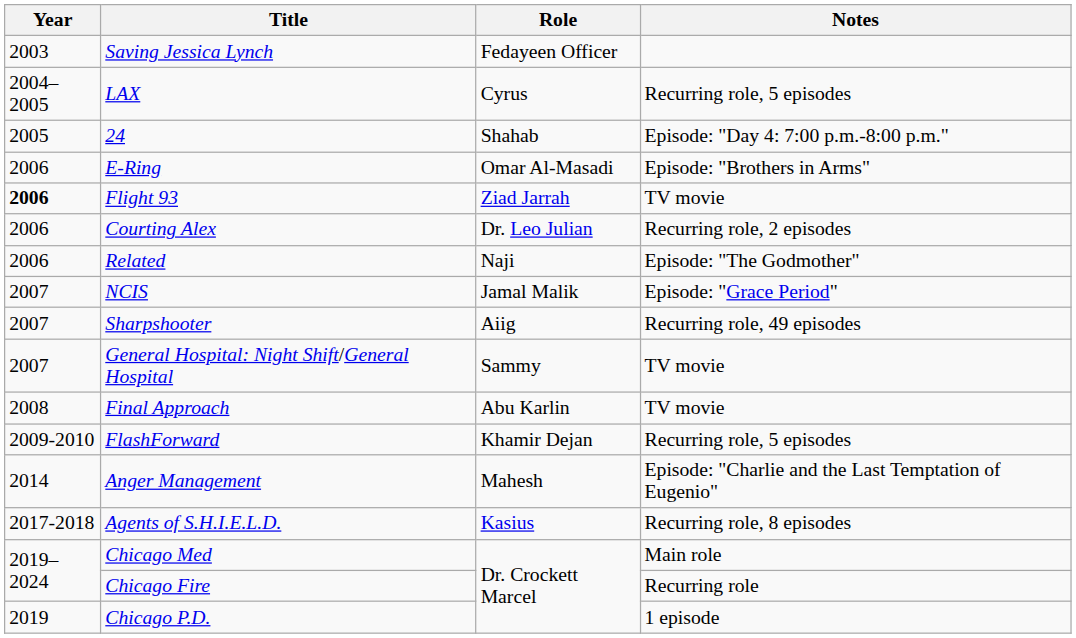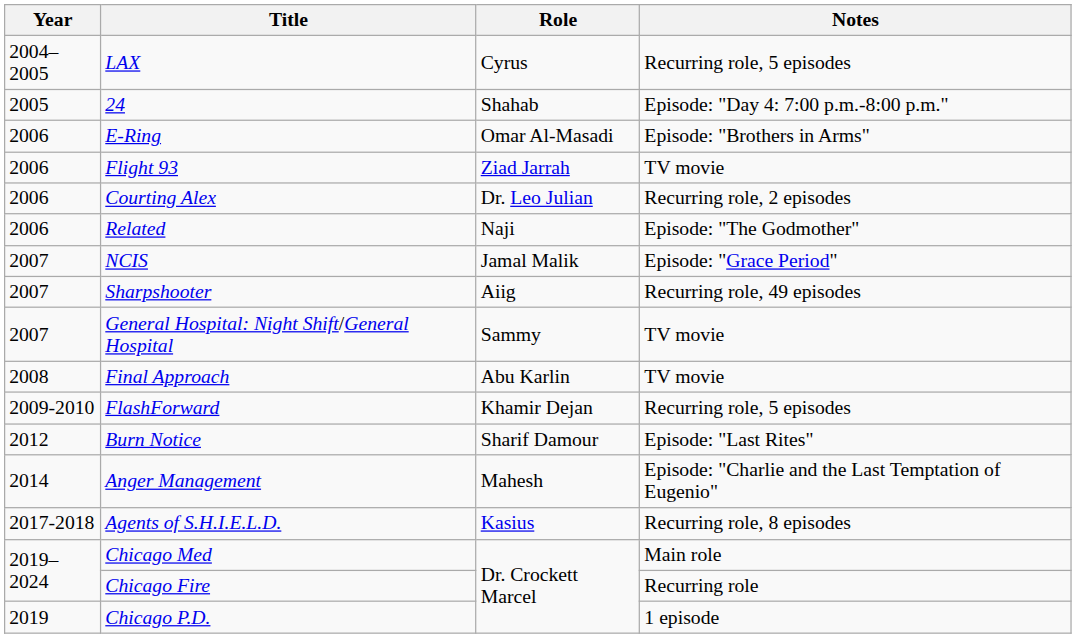 <table class="wikitable sortable">
 <tr>
 <th>Year</th>
 <th>Title</th>
 <th>Role</th>
 <th>Notes</th>
-</tr>
-<tr>
-<td>2003</td>
-<td><em><a href='#'>Saving Jessica Lynch</a></em></td>
-<td>Fedayeen Officer</td>
-<td></td>
 </tr>
 <tr>
 <td>2004–2005</td>
 <td><em><a href='#'>LAX</a></em></td>
 <td>Cyrus</td>
 <td>Recurring role, 5 episodes</td>
 </tr>
 <tr>
 <td>2005</td>
 <td><em><a href='#'>24</a></em></td>
 <td>Shahab</td>
 <td>Episode: "Day 4: 7:00 p.m.-8:00 p.m."</td>
 </tr>
 <tr>
 <td>2006</td>
 <td><em><a href='#'>E-Ring</a></em></td>
 <td>Omar Al-Masadi</td>
 <td>Episode: "Brothers in Arms"</td>
 </tr>
 <tr>
-<td><strong>2006</strong></td>
+<td>2006</td>
 <td><em><a href='#'>Flight 93</a></em></td>
 <td><a href='#'>Ziad Jarrah</a></td>
 <td>TV movie</td>
 </tr>
 <tr>
 <td>2006</td>
 <td><em><a href='#'>Courting Alex</a></em></td>
 <td>Dr. <a href='#'>Leo Julian</a></td>
 <td>Recurring role, 2 episodes</td>
 </tr>
 <tr>
 <td>2006</td>
 <td><em><a href='#'>Related</a></em></td>
 <td>Naji</td>
 <td>Episode: "The Godmother"</td>
 </tr>
 <tr>
 <td>2007</td>
 <td><em><a href='#'>NCIS</a></em></td>
 <td>Jamal Malik</td>
 <td>Episode: "<a href='#'>Grace Period</a>"</td>
 </tr>
 <tr>
 <td>2007</td>
 <td><em><a href='#'>Sharpshooter</a></em></td>
 <td>Aiig</td>
 <td>Recurring role, 49 episodes</td>
 </tr>
 <tr>
 <td>2007</td>
 <td><em><a href='#'>General Hospital: Night Shift</a></em>/<em><a href='#'>General Hospital</a></em></td>
 <td>Sammy</td>
 <td>TV movie</td>
 </tr>
 <tr>
 <td>2008</td>
 <td><em><a href='#'>Final Approach</a></em></td>
 <td>Abu Karlin</td>
 <td>TV movie</td>
 </tr>
 <tr>
 <td>2009-2010</td>
 <td><em><a href='#'>FlashForward</a></em></td>
 <td>Khamir Dejan</td>
 <td>Recurring role, 5 episodes</td>
 </tr>
 <tr>
+<td>2012</td>
+<td><em><a href='#'>Burn Notice</a></em></td>
+<td>Sharif Damour</td>
+<td>Episode: "Last Rites"</td>
+</tr>
+<tr>
 <td>2014</td>
 <td><em><a href='#'>Anger Management</a></em></td>
 <td>Mahesh</td>
 <td>Episode: "Charlie and the Last Temptation of Eugenio"</td>
 </tr>
 <tr>
 <td>2017-2018</td>
 <td><em><a href='#'>Agents of S.H.I.E.L.D.</a></em></td>
 <td><a href='#'>Kasius</a></td>
 <td>Recurring role, 8 episodes</td>
 </tr>
 <tr>
 <td rowspan="2">2019–2024</td>
 <td><em><a href='#'>Chicago Med</a></em></td>
 <td rowspan="3">Dr. Crockett Marcel</td>
 <td>Main role</td>
 </tr>
 <tr>
 <td><em><a href='#'>Chicago Fire</a></em></td>
 <td>Recurring role</td>
 </tr>
 <tr>
 <td>2019</td>
 <td><em><a href='#'>Chicago P.D.</a></em></td>
 <td>1 episode</td>
 </tr>
 </table>
